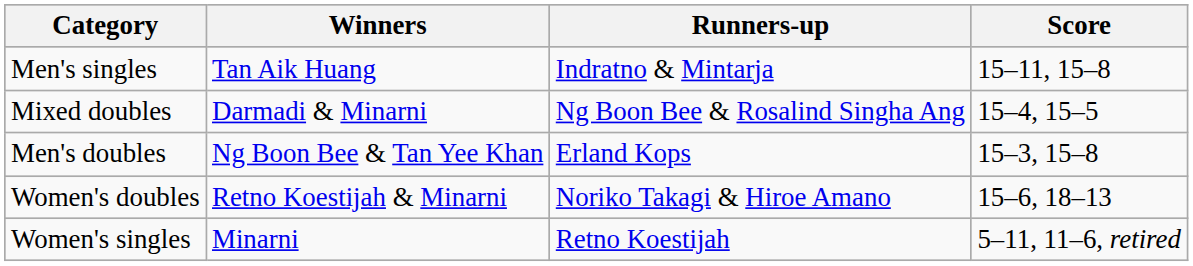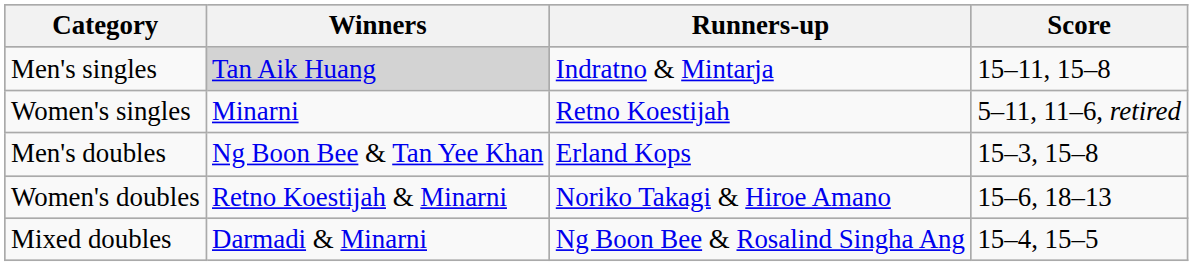 <table class="wikitable">
 <tr>
 <th>Category</th>
 <th>Winners</th>
 <th>Runners-up</th>
 <th>Score</th>
 </tr>
 <tr>
 <td>Men's singles</td>
-<td> <a href='#'>Tan Aik Huang</a></td>
+<td style="background: lightgrey;"> <a href='#'>Tan Aik Huang</a></td>
 <td> <a href='#'>Indratno</a> & <a href='#'>Mintarja</a></td>
 <td>15–11, 15–8</td>
 </tr>
 <tr>
-<td>Mixed doubles</td>
-<td> <a href='#'>Darmadi</a> & <a href='#'>Minarni</a></td>
-<td> <a href='#'>Ng Boon Bee</a> & <a href='#'>Rosalind Singha Ang</a></td>
-<td>15–4, 15–5</td>
+<td>Women's singles</td>
+<td> <a href='#'>Minarni</a></td>
+<td> <a href='#'>Retno Koestijah</a></td>
+<td>5–11, 11–6, <em>retired</em></td>
 </tr>
 <tr>
 <td>Men's doubles</td>
 <td> <a href='#'>Ng Boon Bee</a> & <a href='#'>Tan Yee Khan</a></td>
 <td> <a href='#'>Erland Kops</a></td>
 <td>15–3, 15–8</td>
 </tr>
 <tr>
 <td>Women's doubles</td>
 <td> <a href='#'>Retno Koestijah</a> & <a href='#'>Minarni</a></td>
 <td> <a href='#'>Noriko Takagi</a> & <a href='#'>Hiroe Amano</a></td>
 <td>15–6, 18–13</td>
 </tr>
 <tr>
-<td>Women's singles</td>
-<td> <a href='#'>Minarni</a></td>
-<td> <a href='#'>Retno Koestijah</a></td>
-<td>5–11, 11–6, <em>retired</em></td>
+<td>Mixed doubles</td>
+<td> <a href='#'>Darmadi</a> & <a href='#'>Minarni</a></td>
+<td> <a href='#'>Ng Boon Bee</a> & <a href='#'>Rosalind Singha Ang</a></td>
+<td>15–4, 15–5</td>
 </tr>
 </table>
